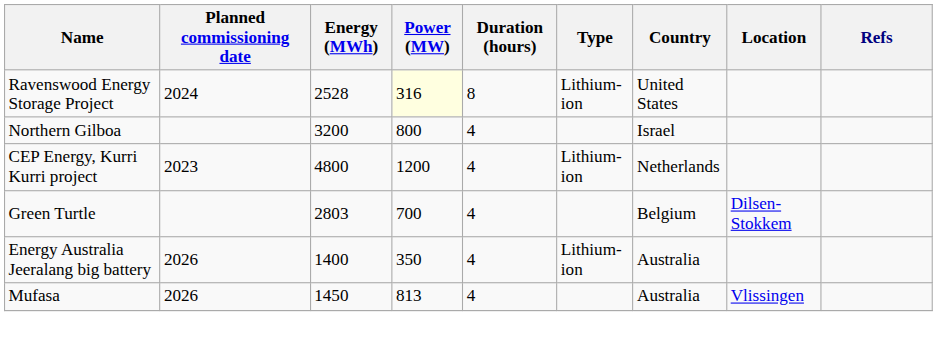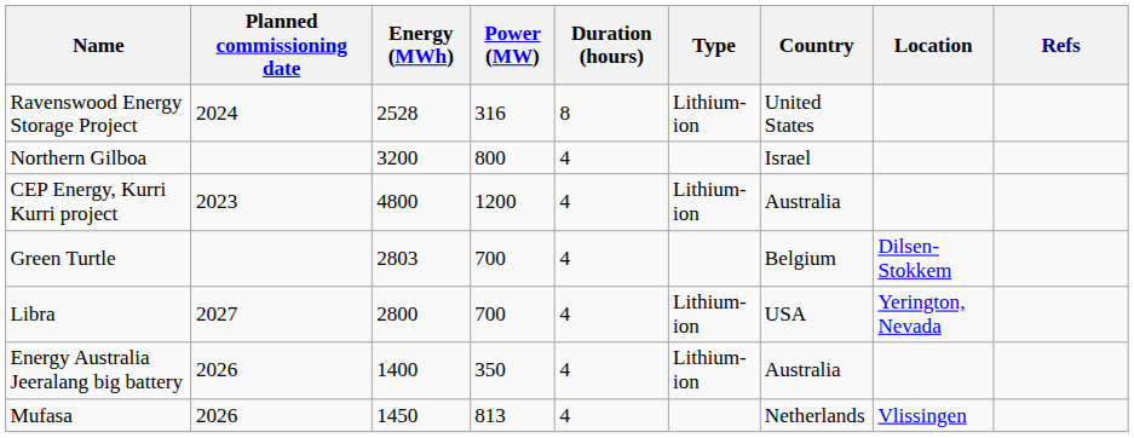 <table class="wikitable sortable">
 <tr>
 <th>Name</th>
 <th>Planned <a href='#'>commissioning date</a></th>
 <th data-sort-type=numeric>Energy (<a href='#'>MWh</a>)</th>
 <th data-sort-type=numeric><a href='#'>Power</a> (<a href='#'>MW</a>)</th>
 <th data-sort-type=numeric>Duration (hours) </th>
 <th>Type</th>
 <th>Country</th>
 <th>Location</th>
 <th style="background: #f2f2f2; color: #000080" height="17" width="12%" class="unsortable">Refs</th>
 </tr>
 <tr>
 <td>Ravenswood Energy Storage Project</td>
 <td>2024</td>
 <td>2528</td>
-<td style="background: lightyellow;">316</td>
+<td>316</td>
 <td>8</td>
 <td>Lithium-ion</td>
 <td>United States</td>
 <td></td>
 <td></td>
 </tr>
 <tr>
 <td>Northern Gilboa</td>
 <td></td>
 <td>3200</td>
 <td>800</td>
 <td>4</td>
 <td></td>
 <td>Israel</td>
 <td></td>
 <td></td>
 </tr>
 <tr>
 <td>CEP Energy, Kurri Kurri project</td>
 <td>2023</td>
 <td>4800</td>
 <td>1200</td>
 <td>4</td>
 <td>Lithium-ion</td>
-<td>Netherlands</td>
+<td>Australia</td>
 <td></td>
 <td></td>
 </tr>
 <tr>
 <td>Green Turtle</td>
 <td></td>
 <td>2803</td>
 <td>700</td>
 <td>4</td>
 <td></td>
 <td>Belgium</td>
 <td><a href='#'>Dilsen-Stokkem</a></td>
+<td></td>
+</tr>
+<tr>
+<td>Libra</td>
+<td>2027</td>
+<td>2800</td>
+<td>700</td>
+<td>4</td>
+<td>Lithium-ion</td>
+<td>USA</td>
+<td><a href='#'>Yerington, Nevada</a></td>
 <td></td>
 </tr>
 <tr>
 <td>Energy Australia Jeeralang big battery</td>
 <td>2026</td>
 <td>1400</td>
 <td>350</td>
 <td>4</td>
 <td>Lithium-ion</td>
 <td>Australia</td>
 <td></td>
 <td></td>
 </tr>
 <tr>
 <td>Mufasa</td>
 <td>2026</td>
 <td>1450</td>
 <td>813</td>
 <td>4</td>
 <td></td>
-<td>Australia</td>
+<td>Netherlands</td>
 <td><a href='#'>Vlissingen</a></td>
 <td></td>
 </tr>
 <tr>
 </tr>
 </table>
